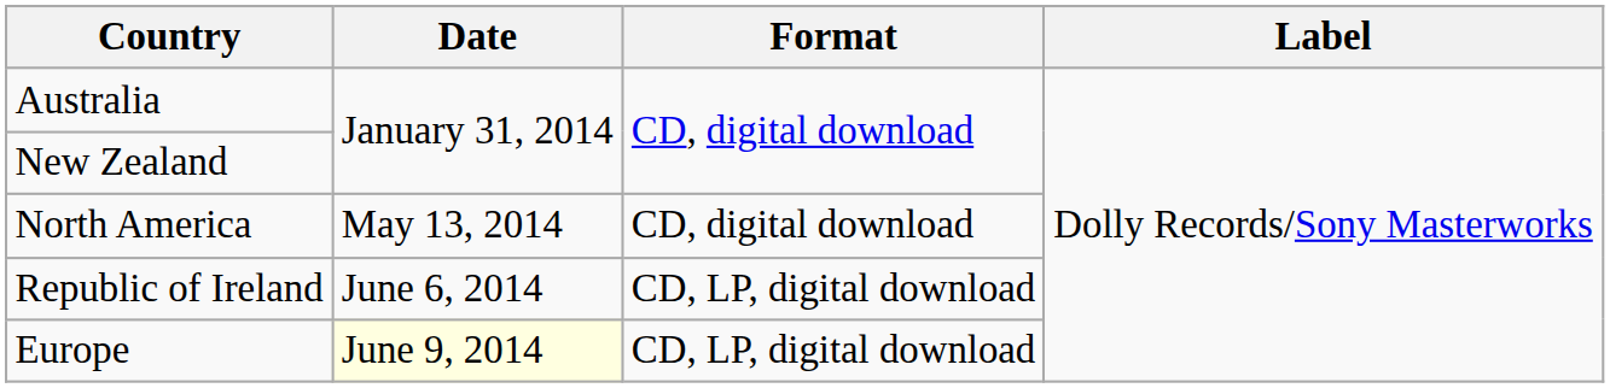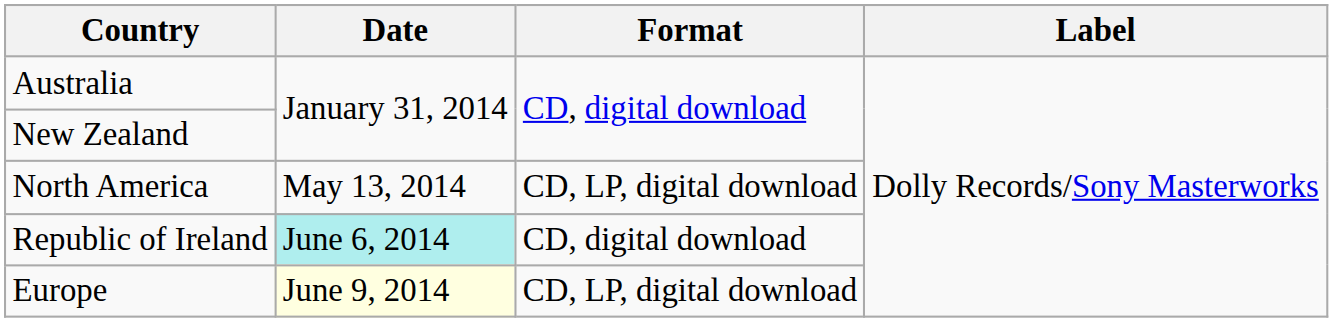 <table class="wikitable">
 <tr>
 <th>Country</th>
 <th>Date</th>
 <th>Format</th>
 <th>Label</th>
 </tr>
 <tr>
 <td>Australia</td>
 <td rowspan="2">January 31, 2014</td>
 <td rowspan="2"><a href='#'>CD</a>, <a href='#'>digital download</a></td>
 <td rowspan="5">Dolly Records/<a href='#'>Sony Masterworks</a></td>
 </tr>
 <tr>
 <td>New Zealand</td>
 </tr>
 <tr>
 <td>North America</td>
 <td>May 13, 2014</td>
-<td>CD, digital download</td>
+<td>CD, LP, digital download</td>
 </tr>
 <tr>
 <td>Republic of Ireland</td>
-<td>June 6, 2014</td>
-<td>CD, LP, digital download</td>
+<td style="background: paleturquoise;">June 6, 2014</td>
+<td>CD, digital download</td>
 </tr>
 <tr>
 <td>Europe</td>
 <td style="background: lightyellow;">June 9, 2014</td>
 <td>CD, LP, digital download</td>
 </tr>
 </table>
